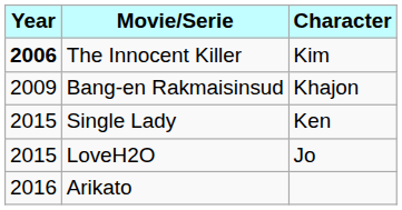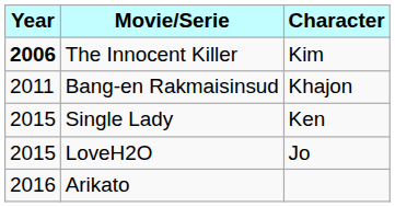 <table class="wikitable">
 <tr>
 <th style="background: #c2fdff">Year</th>
 <th style="background: #c2fdff">Movie/Serie</th>
 <th style="background: #c2fdff">Character</th>
 </tr>
 <tr>
 <td><strong>2006</strong></td>
 <td>The Innocent Killer</td>
 <td>Kim</td>
 </tr>
 <tr>
-<td>2009</td>
+<td>2011</td>
 <td>Bang-en Rakmaisinsud</td>
 <td>Khajon</td>
 </tr>
 <tr>
 <td>2015</td>
 <td>Single Lady</td>
 <td>Ken</td>
 </tr>
 <tr>
 <td>2015</td>
 <td>LoveH2O</td>
 <td>Jo</td>
 </tr>
 <tr>
 <td>2016</td>
 <td>Arikato</td>
 <td></td>
 </tr>
 </table>
